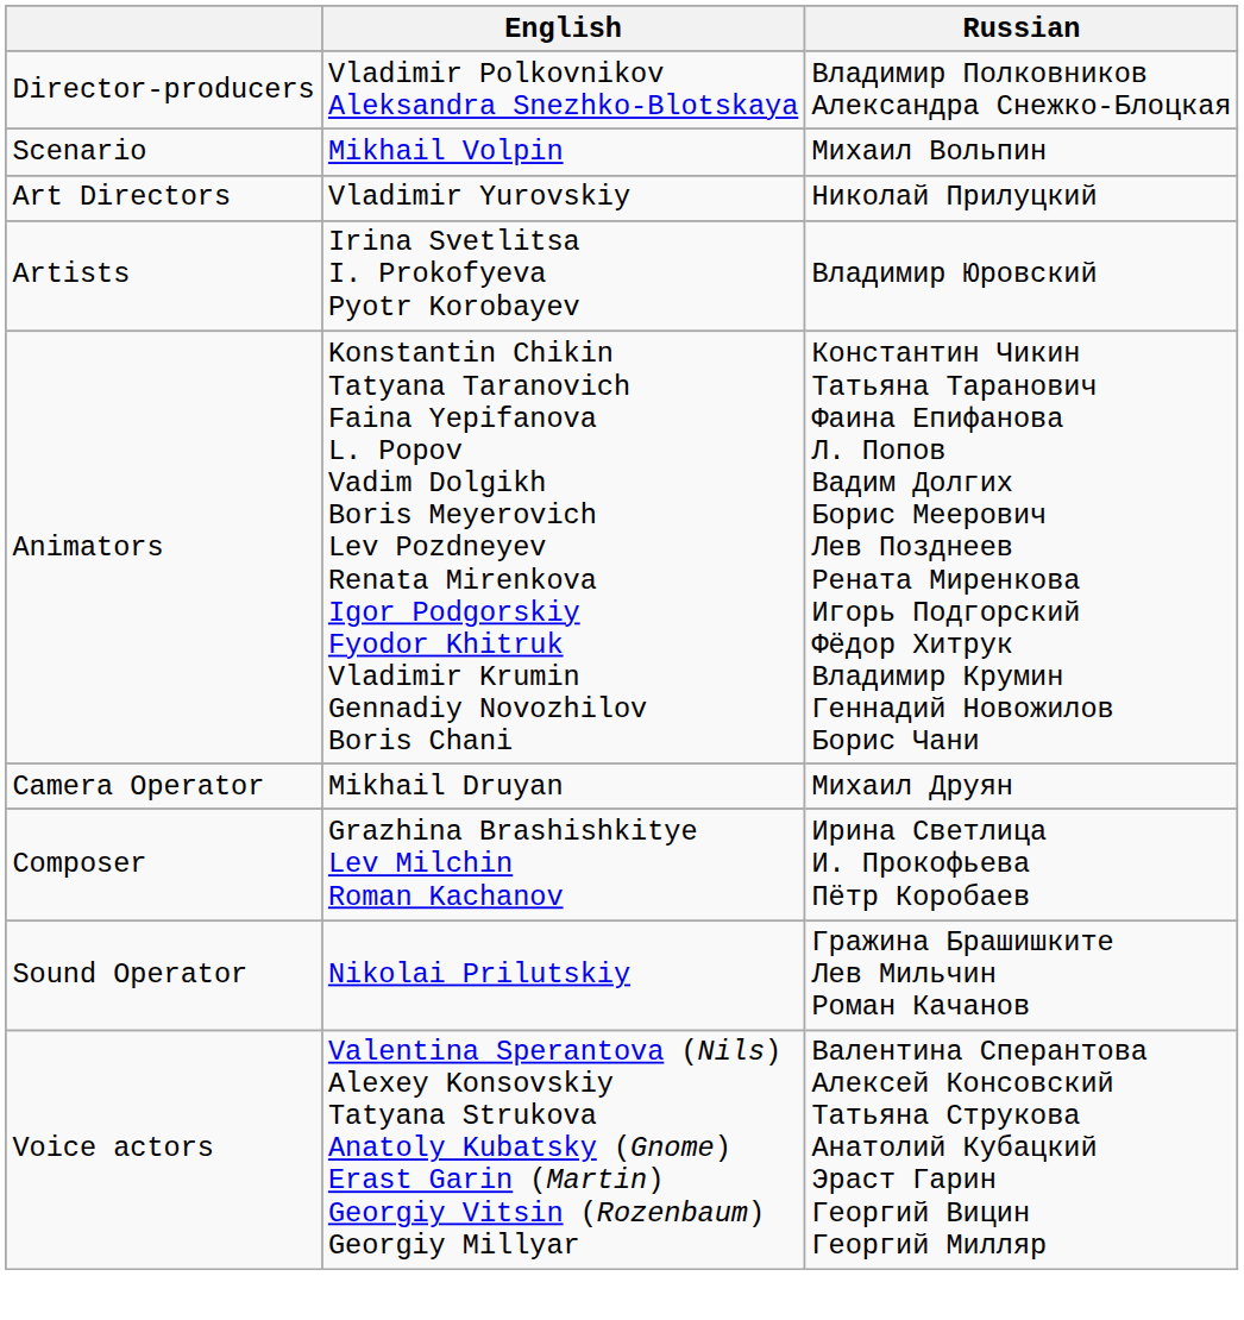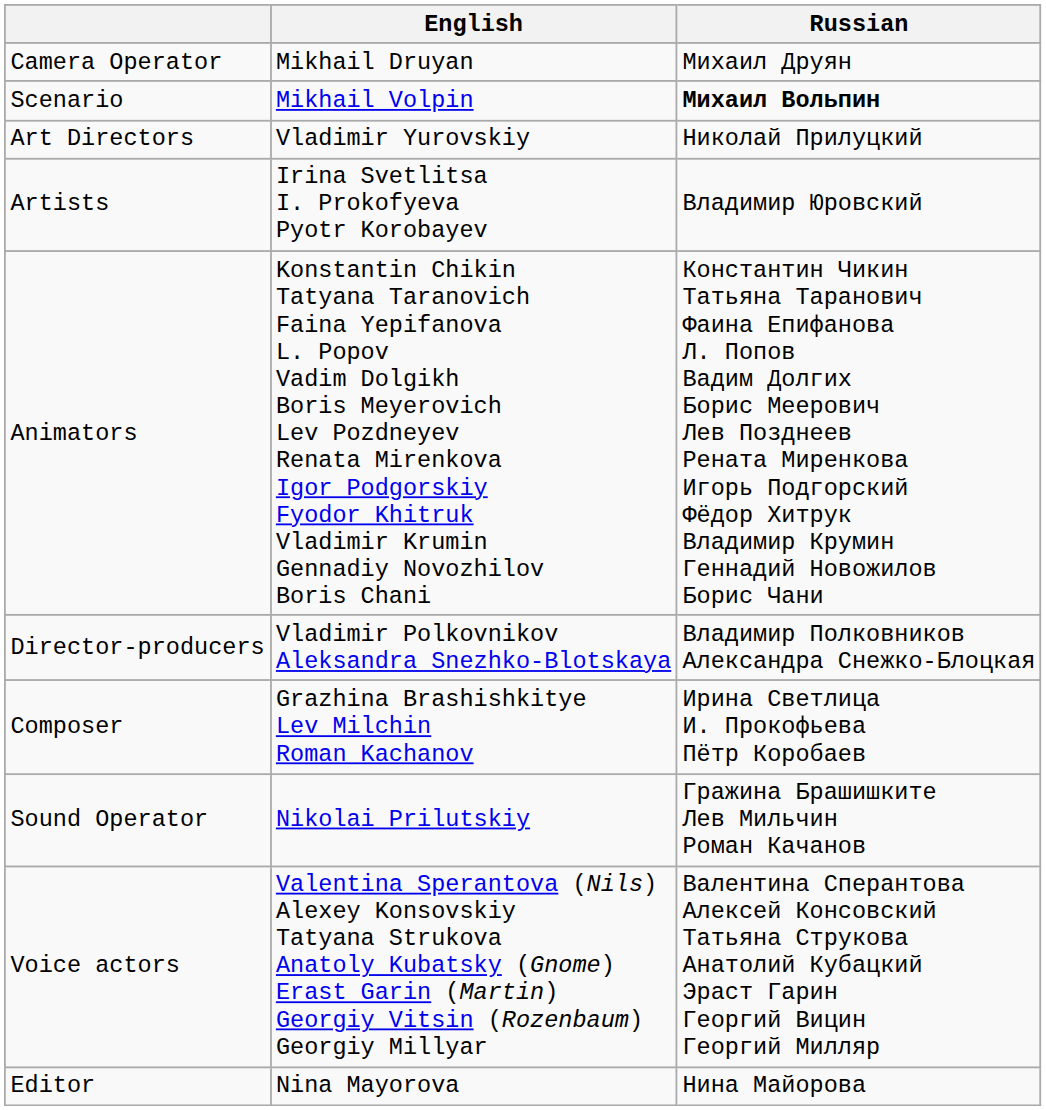 <table class="wikitable">
 <tr>
 <th></th>
 <th>English</th>
 <th>Russian</th>
 </tr>
 <tr>
-<td>Director-producers</td>
-<td>Vladimir Polkovnikov<br><a href='#'>Aleksandra Snezhko-Blotskaya</a></td>
-<td>Владимир Полковников<br>Александра Снежко-Блоцкая</td>
+<td>Camera Operator</td>
+<td>Mikhail Druyan</td>
+<td>Михаил Друян</td>
 </tr>
 <tr>
 <td>Scenario</td>
 <td><a href='#'>Mikhail Volpin</a></td>
-<td>Михаил Вольпин</td>
+<td><strong>Михаил Вольпин</strong></td>
 </tr>
 <tr>
 <td>Art Directors</td>
 <td>Vladimir Yurovskiy</td>
 <td>Николай Прилуцкий</td>
 </tr>
 <tr>
 <td>Artists</td>
 <td>Irina Svetlitsa<br>I. Prokofyeva<br>Pyotr Korobayev</td>
 <td>Владимир Юровский</td>
 </tr>
 <tr>
 <td>Animators</td>
 <td>Konstantin Chikin<br>Tatyana Taranovich<br>Faina Yepifanova<br>L. Popov<br>Vadim Dolgikh<br>Boris Meyerovich<br>Lev Pozdneyev<br>Renata Mirenkova<br><a href='#'>Igor Podgorskiy</a><br><a href='#'>Fyodor Khitruk</a><br>Vladimir Krumin<br>Gennadiy Novozhilov<br>Boris Chani</td>
 <td>Константин Чикин<br>Татьяна Таранович<br>Фаина Епифанова<br>Л. Попов<br>Вадим Долгих<br>Борис Меерович<br>Лев Позднеев<br>Рената Миренкова<br>Игорь Подгорский<br>Фёдор Хитрук<br>Владимир Крумин<br>Геннадий Новожилов<br>Борис Чани</td>
 </tr>
 <tr>
-<td>Camera Operator</td>
-<td>Mikhail Druyan</td>
-<td>Михаил Друян</td>
+<td>Director-producers</td>
+<td>Vladimir Polkovnikov<br><a href='#'>Aleksandra Snezhko-Blotskaya</a></td>
+<td>Владимир Полковников<br>Александра Снежко-Блоцкая</td>
 </tr>
 <tr>
 <td>Composer</td>
 <td>Grazhina Brashishkitye<br><a href='#'>Lev Milchin</a><br><a href='#'>Roman Kachanov</a></td>
 <td>Ирина Светлица<br>И. Прокофьева<br>Пётр Коробаев</td>
 </tr>
 <tr>
 <td>Sound Operator</td>
 <td><a href='#'>Nikolai Prilutskiy</a></td>
 <td>Гражина Брашишките<br>Лев Мильчин<br>Роман Качанов</td>
 </tr>
 <tr>
 <td>Voice actors</td>
 <td><a href='#'>Valentina Sperantova</a> (<em>Nils</em>)<br>Alexey Konsovskiy<br>Tatyana Strukova<br><a href='#'>Anatoly Kubatsky</a> (<em>Gnome</em>)<br><a href='#'>Erast Garin</a> (<em>Martin</em>)<br><a href='#'>Georgiy Vitsin</a> (<em>Rozenbaum</em>)<br>Georgiy Millyar</td>
 <td>Валентина Сперантова<br>Алексей Консовский<br>Татьяна Струкова<br>Анатолий Кубацкий<br>Эраст Гарин<br>Георгий Вицин<br>Георгий Милляр</td>
 </tr>
+<tr>
+<td>Editor</td>
+<td>Nina Mayorova</td>
+<td>Нина Майорова</td>
+</tr>
 </table>
